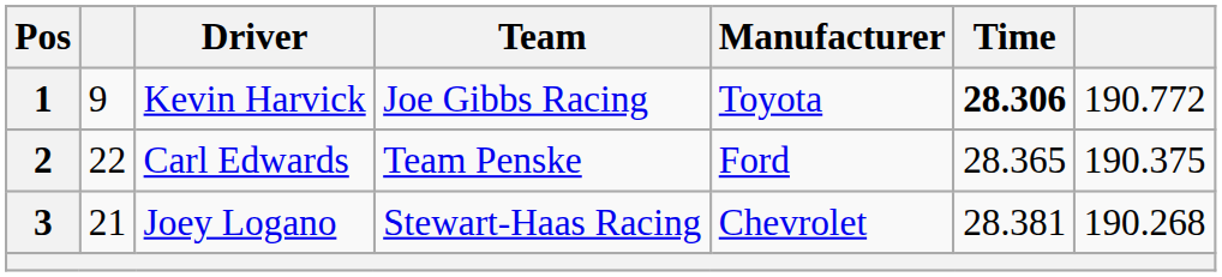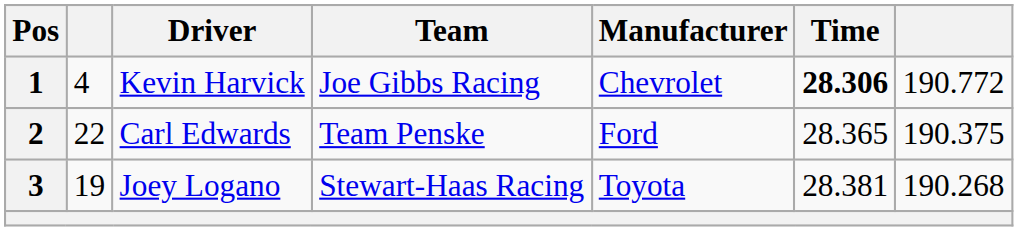 <table class="wikitable" style="font-size:95%">
 <tr>
 <th>Pos</th>
 <th></th>
 <th>Driver</th>
 <th>Team</th>
 <th>Manufacturer</th>
 <th>Time</th>
 <th></th>
 </tr>
 <tr>
 <th>1</th>
-<td>9</td>
+<td>4</td>
 <td><a href='#'>Kevin Harvick</a></td>
 <td><a href='#'>Joe Gibbs Racing</a></td>
-<td><a href='#'>Toyota</a></td>
+<td><a href='#'>Chevrolet</a></td>
 <td><strong>28.306</strong></td>
 <td>190.772</td>
 </tr>
 <tr>
 <th>2</th>
 <td>22</td>
 <td><a href='#'>Carl Edwards</a></td>
 <td><a href='#'>Team Penske</a></td>
 <td><a href='#'>Ford</a></td>
 <td>28.365</td>
 <td>190.375</td>
 </tr>
 <tr>
 <th>3</th>
-<td>21</td>
+<td>19</td>
 <td><a href='#'>Joey Logano</a></td>
 <td><a href='#'>Stewart-Haas Racing</a></td>
-<td><a href='#'>Chevrolet</a></td>
+<td><a href='#'>Toyota</a></td>
 <td>28.381</td>
 <td>190.268</td>
 </tr>
 <tr>
 <th colspan="7"></th>
 </tr>
 </table>
